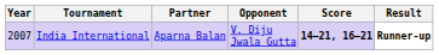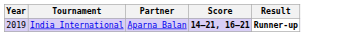 <table class="sortable wikitable" style="font-size: 90%;">
 <tr>
 <th>Year</th>
 <th>Tournament</th>
 <th>Partner</th>
-<th>Opponent</th>
 <th>Score</th>
 <th>Result</th>
 </tr>
 <tr style="background:#D8CEF6">
-<td align="center">2007</td>
+<td align="center">2019</td>
 <td align="left"><a href='#'>India International</a></td>
 <td align="left"> <a href='#'>Aparna Balan</a></td>
-<td align="left"> <a href='#'>V. Diju</a> <br>  <a href='#'>Jwala Gutta</a></td>
 <td align="left"><strong>14–21, 16–21</strong></td>
 <td style="text-align:left; background:white"> <strong>Runner-up</strong></td>
 </tr>
 </table>
